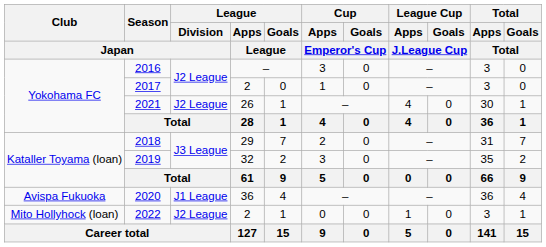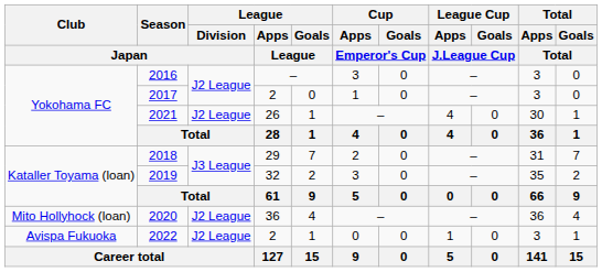 <table class="wikitable" style="text-align: center">
 <tr>
 <th rowspan="2">Club</th>
 <th rowspan="2">Season</th>
 <th colspan="3">League</th>
 <th colspan="2">Cup</th>
 <th colspan="2">League Cup</th>
 <th colspan="2">Total</th>
 </tr>
 <tr>
 <th>Division</th>
 <th>Apps</th>
 <th>Goals</th>
 <th>Apps</th>
 <th>Goals</th>
 <th>Apps</th>
 <th>Goals</th>
 <th>Apps</th>
 <th>Goals</th>
 </tr>
 <tr>
 <th colspan=3>Japan</th>
 <th colspan=2>League</th>
 <th colspan=2><a href='#'>Emperor's Cup</a></th>
 <th colspan=2><a href='#'>J.League Cup</a></th>
 <th colspan=2>Total</th>
 </tr>
 <tr>
 <td rowspan="4"><a href='#'>Yokohama FC</a></td>
 <td><a href='#'>2016</a></td>
 <td rowspan="2"><a href='#'>J2 League</a></td>
 <td colspan="2">–</td>
 <td>3</td>
 <td>0</td>
 <td colspan="2">–</td>
 <td>3</td>
 <td>0</td>
 </tr>
 <tr>
 <td><a href='#'>2017</a></td>
 <td>2</td>
 <td>0</td>
 <td>1</td>
 <td>0</td>
 <td colspan="2">–</td>
 <td>3</td>
 <td>0</td>
 </tr>
 <tr>
 <td><a href='#'>2021</a></td>
 <td><a href='#'>J2 League</a></td>
 <td>26</td>
 <td>1</td>
 <td colspan="2">–</td>
 <td>4</td>
 <td>0</td>
 <td>30</td>
 <td>1</td>
 </tr>
 <tr>
 <th colspan="2">Total</th>
 <th>28</th>
 <th>1</th>
 <th>4</th>
 <th>0</th>
 <th>4</th>
 <th>0</th>
 <th>36</th>
 <th>1</th>
 </tr>
 <tr>
 <td rowspan="3"><a href='#'>Kataller Toyama</a> (loan)</td>
 <td><a href='#'>2018</a></td>
 <td rowspan="2"><a href='#'>J3 League</a></td>
 <td>29</td>
 <td>7</td>
 <td>2</td>
 <td>0</td>
 <td colspan="2">–</td>
 <td>31</td>
 <td>7</td>
 </tr>
 <tr>
 <td><a href='#'>2019</a></td>
 <td>32</td>
 <td>2</td>
 <td>3</td>
 <td>0</td>
 <td colspan="2">–</td>
 <td>35</td>
 <td>2</td>
 </tr>
 <tr>
 <th colspan="2">Total</th>
 <th>61</th>
 <th>9</th>
 <th>5</th>
 <th>0</th>
 <th>0</th>
 <th>0</th>
 <th>66</th>
 <th>9</th>
 </tr>
 <tr>
-<td><a href='#'>Avispa Fukuoka</a></td>
+<td><a href='#'>Mito Hollyhock</a> (loan)</td>
 <td><a href='#'>2020</a></td>
-<td><a href='#'>J1 League</a></td>
+<td><a href='#'>J2 League</a></td>
 <td>36</td>
 <td>4</td>
 <td colspan="2">–</td>
 <td colspan="2">–</td>
 <td>36</td>
 <td>4</td>
 </tr>
 <tr>
-<td><a href='#'>Mito Hollyhock</a> (loan)</td>
+<td><a href='#'>Avispa Fukuoka</a></td>
 <td><a href='#'>2022</a></td>
 <td><a href='#'>J2 League</a></td>
 <td>2</td>
 <td>1</td>
 <td>0</td>
 <td>0</td>
 <td>1</td>
 <td>0</td>
 <td>3</td>
 <td>1</td>
 </tr>
 <tr>
 <th colspan=3>Career total</th>
 <th>127</th>
 <th>15</th>
 <th>9</th>
 <th>0</th>
 <th>5</th>
 <th>0</th>
 <th>141</th>
 <th>15</th>
 </tr>
 </table>
